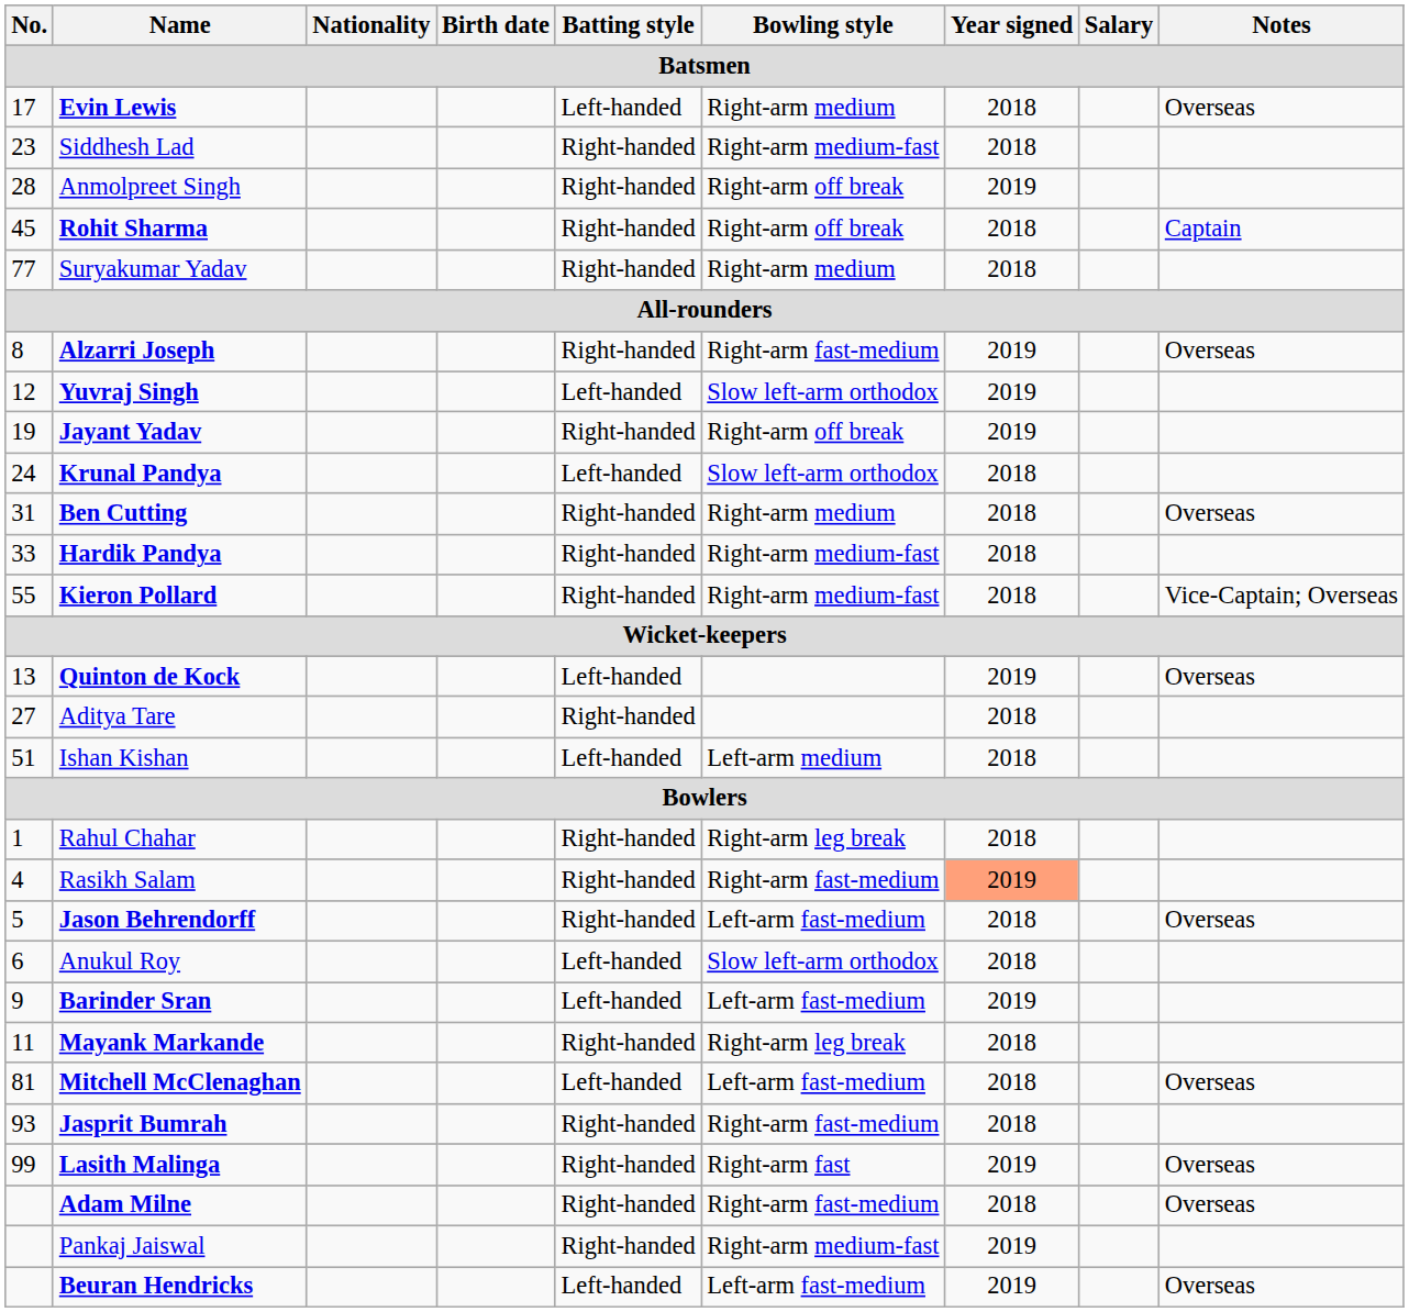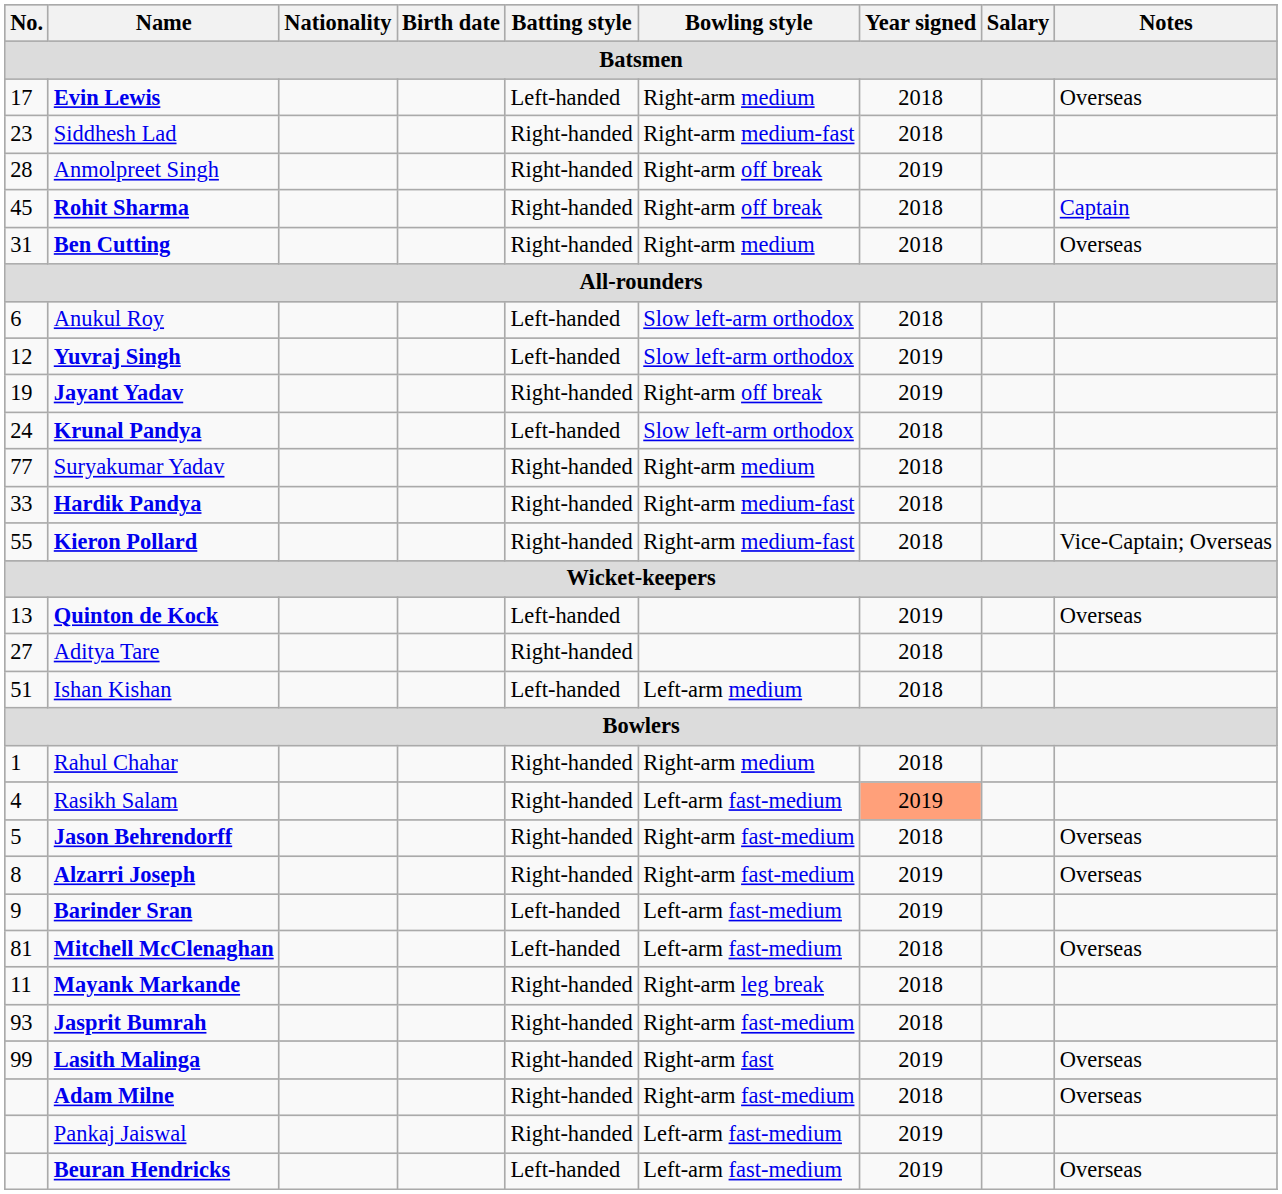 <table class="wikitable"  style="font-size:85%;">
 <tr>
 <th>No.</th>
 <th>Name</th>
 <th>Nationality</th>
 <th>Birth date</th>
 <th>Batting style</th>
 <th>Bowling style</th>
 <th>Year signed</th>
 <th>Salary</th>
 <th>Notes</th>
 </tr>
 <tr>
 <th colspan="9"  style="background:#dcdcdc; text-align:center;">Batsmen</th>
 </tr>
 <tr>
 <td>17</td>
 <td><strong><a href='#'>Evin Lewis</a></strong></td>
 <td></td>
 <td></td>
 <td>Left-handed</td>
 <td>Right-arm <a href='#'>medium</a></td>
 <td style="text-align:center;">2018</td>
 <td style="text-align:right;"></td>
 <td>Overseas</td>
 </tr>
 <tr>
 <td>23</td>
 <td><a href='#'>Siddhesh Lad</a></td>
 <td></td>
 <td></td>
 <td>Right-handed</td>
 <td>Right-arm <a href='#'>medium-fast</a></td>
 <td style="text-align:center;">2018</td>
 <td style="text-align:right;"></td>
 <td></td>
 </tr>
 <tr>
 <td>28</td>
 <td><a href='#'>Anmolpreet Singh</a></td>
 <td></td>
 <td></td>
 <td>Right-handed</td>
 <td>Right-arm <a href='#'>off break</a></td>
 <td style="text-align:center;">2019</td>
 <td style="text-align:right;"></td>
 <td></td>
 </tr>
 <tr>
 <td>45</td>
 <td><strong><a href='#'>Rohit Sharma</a></strong></td>
 <td></td>
 <td></td>
 <td>Right-handed</td>
 <td>Right-arm <a href='#'>off break</a></td>
 <td style="text-align:center;">2018</td>
 <td style="text-align:right;"></td>
 <td><a href='#'>Captain</a></td>
 </tr>
 <tr>
-<td>77</td>
-<td><a href='#'>Suryakumar Yadav</a></td>
+<td>31</td>
+<td><strong><a href='#'>Ben Cutting</a></strong></td>
 <td></td>
 <td></td>
 <td>Right-handed</td>
 <td>Right-arm <a href='#'>medium</a></td>
 <td style="text-align:center;">2018</td>
 <td style="text-align:right;"></td>
-<td></td>
+<td>Overseas</td>
 </tr>
 <tr>
 <th colspan="9"  style="background:#dcdcdc; text-align:center;">All-rounders</th>
 </tr>
 <tr>
-<td>8</td>
-<td><strong><a href='#'>Alzarri Joseph</a></strong></td>
+<td>6</td>
+<td><a href='#'>Anukul Roy</a></td>
 <td></td>
 <td></td>
-<td>Right-handed</td>
-<td>Right-arm <a href='#'>fast-medium</a></td>
-<td style="text-align:center;">2019</td>
+<td>Left-handed</td>
+<td><a href='#'>Slow left-arm orthodox</a></td>
+<td style="text-align:center;">2018</td>
 <td style="text-align:right;"></td>
-<td>Overseas</td>
+<td></td>
 </tr>
 <tr>
 <td>12</td>
 <td><strong><a href='#'>Yuvraj Singh</a></strong></td>
 <td></td>
 <td></td>
 <td>Left-handed</td>
 <td><a href='#'>Slow left-arm orthodox</a></td>
 <td style="text-align:center;">2019</td>
 <td style="text-align:right;"></td>
 <td></td>
 </tr>
 <tr>
 <td>19</td>
 <td><strong><a href='#'>Jayant Yadav</a></strong></td>
 <td></td>
 <td></td>
 <td>Right-handed</td>
 <td>Right-arm <a href='#'>off break</a></td>
 <td style="text-align:center;">2019</td>
 <td style="text-align:right;"></td>
 <td></td>
 </tr>
 <tr>
 <td>24</td>
 <td><strong><a href='#'>Krunal Pandya</a></strong></td>
 <td></td>
 <td></td>
 <td>Left-handed</td>
 <td><a href='#'>Slow left-arm orthodox</a></td>
 <td style="text-align:center;">2018</td>
 <td style="text-align:right;"></td>
 <td></td>
 </tr>
 <tr>
-<td>31</td>
-<td><strong><a href='#'>Ben Cutting</a></strong></td>
+<td>77</td>
+<td><a href='#'>Suryakumar Yadav</a></td>
 <td></td>
 <td></td>
 <td>Right-handed</td>
 <td>Right-arm <a href='#'>medium</a></td>
 <td style="text-align:center;">2018</td>
 <td style="text-align:right;"></td>
-<td>Overseas</td>
+<td></td>
 </tr>
 <tr>
 <td>33</td>
 <td><strong><a href='#'>Hardik Pandya</a></strong></td>
 <td></td>
 <td></td>
 <td>Right-handed</td>
 <td>Right-arm <a href='#'>medium-fast</a></td>
 <td style="text-align:center;">2018</td>
 <td style="text-align:right;"></td>
 <td></td>
 </tr>
 <tr>
 <td>55</td>
 <td><strong><a href='#'>Kieron Pollard</a></strong></td>
 <td></td>
 <td></td>
 <td>Right-handed</td>
 <td>Right-arm <a href='#'>medium-fast</a></td>
 <td style="text-align:center;">2018</td>
 <td style="text-align:right;"></td>
 <td>Vice-Captain; Overseas</td>
 </tr>
 <tr>
 <th colspan="9"  style="background:#dcdcdc; text-align:center;">Wicket-keepers</th>
 </tr>
 <tr>
 <td>13</td>
 <td><strong><a href='#'>Quinton de Kock</a> </strong></td>
 <td></td>
 <td></td>
 <td>Left-handed</td>
 <td></td>
 <td style="text-align:center;">2019</td>
 <td style="text-align:right;"></td>
 <td>Overseas</td>
 </tr>
 <tr>
 <td>27</td>
 <td><a href='#'>Aditya Tare</a></td>
 <td></td>
 <td></td>
 <td>Right-handed</td>
 <td></td>
 <td style="text-align:center;">2018</td>
 <td style="text-align:right;"></td>
 <td></td>
 </tr>
 <tr>
 <td>51</td>
 <td><a href='#'>Ishan Kishan</a></td>
 <td></td>
 <td></td>
 <td>Left-handed</td>
 <td>Left-arm <a href='#'>medium</a></td>
 <td style="text-align:center;">2018</td>
 <td style="text-align:right;"></td>
 <td></td>
 </tr>
 <tr>
 <th colspan="9"  style="background:#dcdcdc; text-align:center;">Bowlers</th>
 </tr>
 <tr>
 <td>1</td>
 <td><a href='#'>Rahul Chahar</a></td>
 <td></td>
 <td></td>
 <td>Right-handed</td>
-<td>Right-arm <a href='#'>leg break</a></td>
+<td>Right-arm <a href='#'>medium</a></td>
 <td style="text-align:center;">2018</td>
 <td style="text-align:right;"></td>
 <td></td>
 </tr>
 <tr>
 <td>4</td>
 <td><a href='#'>Rasikh Salam</a></td>
 <td></td>
 <td></td>
 <td>Right-handed</td>
-<td>Right-arm <a href='#'>fast-medium</a></td>
+<td>Left-arm <a href='#'>fast-medium</a></td>
 <td style="background: lightsalmon; text-align:center;">2019</td>
 <td style="text-align:right;"></td>
 <td></td>
 </tr>
 <tr>
 <td>5</td>
 <td><strong><a href='#'>Jason Behrendorff</a></strong></td>
 <td></td>
 <td></td>
 <td>Right-handed</td>
-<td>Left-arm <a href='#'>fast-medium</a></td>
+<td>Right-arm <a href='#'>fast-medium</a></td>
 <td style="text-align:center;">2018</td>
 <td style="text-align:right;"></td>
 <td>Overseas</td>
 </tr>
 <tr>
-<td>6</td>
-<td><a href='#'>Anukul Roy</a></td>
+<td>8</td>
+<td><strong><a href='#'>Alzarri Joseph</a></strong></td>
 <td></td>
 <td></td>
-<td>Left-handed</td>
-<td><a href='#'>Slow left-arm orthodox</a></td>
-<td style="text-align:center;">2018</td>
+<td>Right-handed</td>
+<td>Right-arm <a href='#'>fast-medium</a></td>
+<td style="text-align:center;">2019</td>
 <td style="text-align:right;"></td>
-<td></td>
+<td>Overseas</td>
 </tr>
 <tr>
 <td>9</td>
 <td><strong><a href='#'>Barinder Sran</a></strong></td>
 <td></td>
 <td></td>
 <td>Left-handed</td>
 <td>Left-arm <a href='#'>fast-medium</a></td>
 <td style="text-align:center;">2019</td>
 <td style="text-align:right;"></td>
 <td></td>
 </tr>
 <tr>
+<td>81</td>
+<td><strong><a href='#'>Mitchell McClenaghan</a></strong></td>
+<td></td>
+<td></td>
+<td>Left-handed</td>
+<td>Left-arm <a href='#'>fast-medium</a></td>
+<td style="text-align:center;">2018</td>
+<td style="text-align:right;"></td>
+<td>Overseas</td>
+</tr>
+<tr>
 <td>11</td>
 <td><strong><a href='#'>Mayank Markande</a></strong></td>
 <td></td>
 <td></td>
 <td>Right-handed</td>
 <td>Right-arm <a href='#'>leg break</a></td>
 <td style="text-align:center;">2018</td>
 <td style="text-align:right;"></td>
 <td></td>
-</tr>
-<tr>
-<td>81</td>
-<td><strong><a href='#'>Mitchell McClenaghan</a></strong></td>
-<td></td>
-<td></td>
-<td>Left-handed</td>
-<td>Left-arm <a href='#'>fast-medium</a></td>
-<td style="text-align:center;">2018</td>
-<td style="text-align:right;"></td>
-<td>Overseas</td>
 </tr>
 <tr>
 <td>93</td>
 <td><strong><a href='#'>Jasprit Bumrah</a></strong></td>
 <td></td>
 <td></td>
 <td>Right-handed</td>
 <td>Right-arm <a href='#'>fast-medium</a></td>
 <td style="text-align:center;">2018</td>
 <td style="text-align:right;"></td>
 <td></td>
 </tr>
 <tr>
 <td>99</td>
 <td><strong><a href='#'>Lasith Malinga</a></strong></td>
 <td></td>
 <td></td>
 <td>Right-handed</td>
 <td>Right-arm <a href='#'>fast</a></td>
 <td style="text-align:center;">2019</td>
 <td style="text-align:right;"></td>
 <td>Overseas</td>
 </tr>
 <tr>
 <td></td>
 <td><strong><a href='#'>Adam Milne</a></strong></td>
 <td></td>
 <td></td>
 <td>Right-handed</td>
 <td>Right-arm <a href='#'>fast-medium</a></td>
 <td style="text-align:center;">2018</td>
 <td style="text-align:right;"></td>
 <td>Overseas</td>
 </tr>
 <tr>
 <td></td>
 <td><a href='#'>Pankaj Jaiswal</a></td>
 <td></td>
 <td></td>
 <td>Right-handed</td>
-<td>Right-arm <a href='#'>medium-fast</a></td>
+<td>Left-arm <a href='#'>fast-medium</a></td>
 <td style="text-align:center;">2019</td>
 <td style="text-align:right;"></td>
 <td></td>
 </tr>
 <tr>
 <td></td>
 <td><strong><a href='#'>Beuran Hendricks</a></strong></td>
 <td></td>
 <td></td>
 <td>Left-handed</td>
 <td>Left-arm <a href='#'>fast-medium</a></td>
 <td style="text-align:center;">2019</td>
 <td style="text-align:right;"></td>
 <td>Overseas</td>
 </tr>
 <tr>
 </tr>
 </table>
